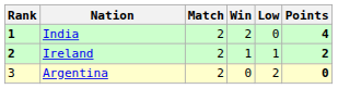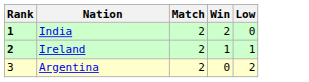 <table class="wikitable">
 <tr>
 <th width=20>Rank</th>
 <th width=150>Nation</th>
 <th width=20>Match</th>
 <th width=20>Win</th>
 <th width=20>Low</th>
-<th width=20>Points</th>
 </tr>
 <tr align="right" style="background:#ccffcc;">
 <td align="left"><strong>1</strong></td>
 <td align="left"> <a href='#'>India</a></td>
 <td>2</td>
 <td>2</td>
 <td>0</td>
-<td><strong>4</strong></td>
 </tr>
 <tr align="right" style="background:#ccffcc;">
 <td align="left"><strong>2</strong></td>
 <td align="left"> <a href='#'>Ireland</a></td>
 <td>2</td>
 <td>1</td>
 <td>1</td>
-<td><strong>2</strong></td>
 </tr>
 <tr align="right" style="background:#ffffcc;">
 <td align="left">3</td>
 <td align="left"> <a href='#'>Argentina</a></td>
 <td>2</td>
 <td>0</td>
 <td>2</td>
-<td><strong>0</strong></td>
 </tr>
 </table>
